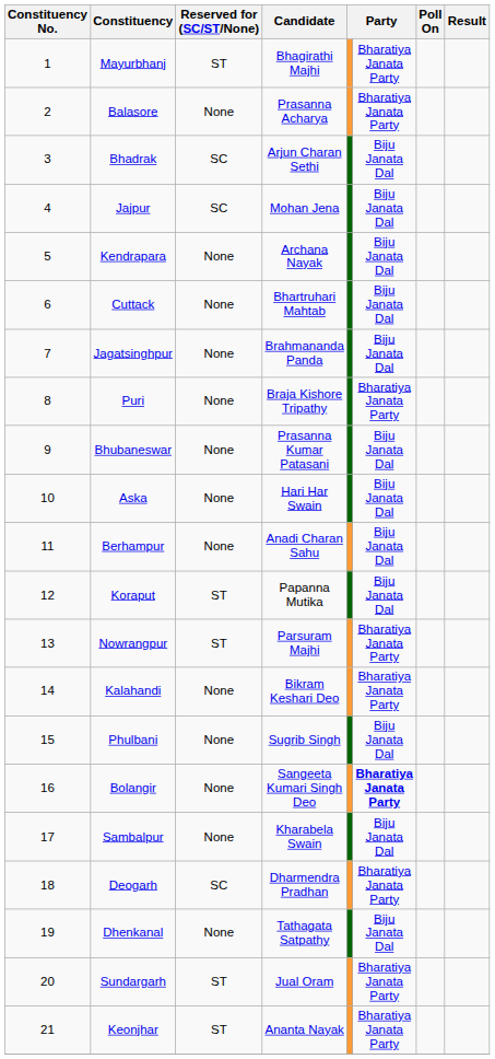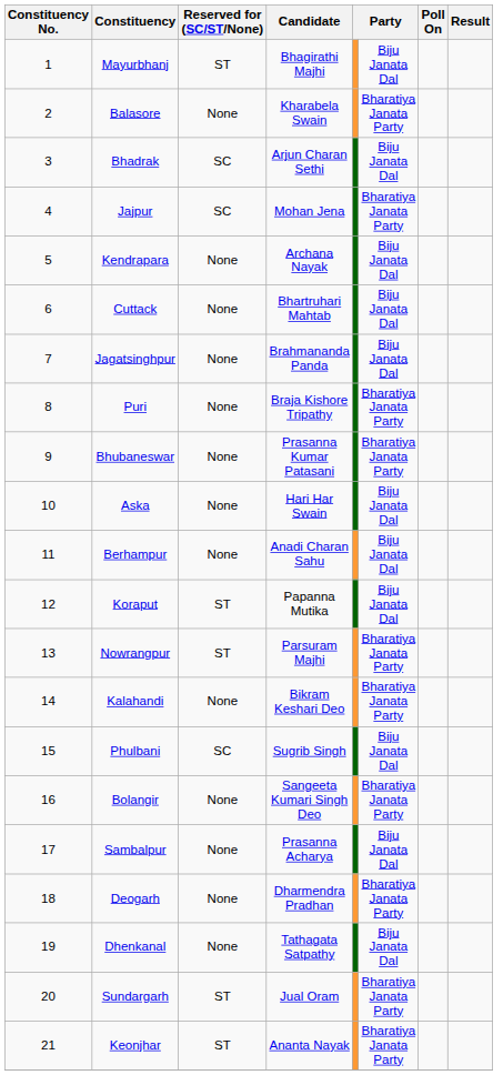 <table class="wikitable sortable" style="text-align:center">
 <tr>
 <th>Constituency No.</th>
 <th style="width:180px;">Constituency</th>
 <th>Reserved for<br>(<a href='#'>SC/ST</a>/None)</th>
 <th style="width:200px;">Candidate</th>
 <th colspan="2">Party</th>
 <th>Poll On</th>
 <th>Result</th>
 </tr>
 <tr>
 <td>1</td>
 <td><a href='#'>Mayurbhanj</a></td>
 <td>ST</td>
 <td><a href='#'>Bhagirathi Majhi</a></td>
 <td bgcolor=#FF9933></td>
-<td><a href='#'>Bharatiya Janata Party</a></td>
+<td><a href='#'>Biju Janata Dal</a></td>
 <td></td>
 <td></td>
 </tr>
 <tr>
 <td>2</td>
 <td><a href='#'>Balasore</a></td>
 <td>None</td>
-<td><a href='#'>Prasanna Acharya</a></td>
+<td><a href='#'>Kharabela Swain</a></td>
 <td bgcolor=#FF9933></td>
 <td><a href='#'>Bharatiya Janata Party</a></td>
 <td></td>
 <td></td>
 </tr>
 <tr>
 <td>3</td>
 <td><a href='#'>Bhadrak</a></td>
 <td>SC</td>
 <td><a href='#'>Arjun Charan Sethi</a></td>
 <td bgcolor=#006400></td>
 <td><a href='#'>Biju Janata Dal</a></td>
 <td></td>
 <td></td>
 </tr>
 <tr>
 <td>4</td>
 <td><a href='#'>Jajpur</a></td>
 <td>SC</td>
 <td><a href='#'>Mohan Jena</a></td>
 <td bgcolor=#006400></td>
-<td><a href='#'>Biju Janata Dal</a></td>
+<td><a href='#'>Bharatiya Janata Party</a></td>
 <td></td>
 <td></td>
 </tr>
 <tr>
 <td>5</td>
 <td><a href='#'>Kendrapara</a></td>
 <td>None</td>
 <td><a href='#'>Archana Nayak</a></td>
 <td bgcolor=#006400></td>
 <td><a href='#'>Biju Janata Dal</a></td>
 <td></td>
 <td></td>
 </tr>
 <tr>
 <td>6</td>
 <td><a href='#'>Cuttack</a></td>
 <td>None</td>
 <td><a href='#'>Bhartruhari Mahtab</a></td>
 <td bgcolor=#006400></td>
 <td><a href='#'>Biju Janata Dal</a></td>
 <td></td>
 <td></td>
 </tr>
 <tr>
 <td>7</td>
 <td><a href='#'>Jagatsinghpur</a></td>
 <td>None</td>
 <td><a href='#'>Brahmananda Panda</a></td>
 <td bgcolor=#006400></td>
 <td><a href='#'>Biju Janata Dal</a></td>
 <td></td>
 <td></td>
 </tr>
 <tr>
 <td>8</td>
 <td><a href='#'>Puri</a></td>
 <td>None</td>
 <td><a href='#'>Braja Kishore Tripathy</a></td>
 <td bgcolor=#006400></td>
 <td><a href='#'>Bharatiya Janata Party</a></td>
 <td></td>
 <td></td>
 </tr>
 <tr>
 <td>9</td>
 <td><a href='#'>Bhubaneswar</a></td>
 <td>None</td>
 <td><a href='#'>Prasanna Kumar Patasani</a></td>
 <td bgcolor=#006400></td>
-<td><a href='#'>Biju Janata Dal</a></td>
+<td><a href='#'>Bharatiya Janata Party</a></td>
 <td></td>
 <td></td>
 </tr>
 <tr>
 <td>10</td>
 <td><a href='#'>Aska</a></td>
 <td>None</td>
 <td><a href='#'>Hari Har Swain</a></td>
 <td bgcolor=#006400></td>
 <td><a href='#'>Biju Janata Dal</a></td>
 <td></td>
 <td></td>
 </tr>
 <tr>
 <td>11</td>
 <td><a href='#'>Berhampur</a></td>
 <td>None</td>
 <td><a href='#'>Anadi Charan Sahu</a></td>
 <td bgcolor=#FF9933></td>
 <td><a href='#'>Biju Janata Dal</a></td>
 <td></td>
 <td></td>
 </tr>
 <tr>
 <td>12</td>
 <td><a href='#'>Koraput</a></td>
 <td>ST</td>
 <td>Papanna Mutika</td>
 <td bgcolor=#006400></td>
 <td><a href='#'>Biju Janata Dal</a></td>
 <td></td>
 <td></td>
 </tr>
 <tr>
 <td>13</td>
 <td><a href='#'>Nowrangpur</a></td>
 <td>ST</td>
 <td><a href='#'>Parsuram Majhi</a></td>
 <td bgcolor=#FF9933></td>
 <td><a href='#'>Bharatiya Janata Party</a></td>
 <td></td>
 <td></td>
 </tr>
 <tr>
 <td>14</td>
 <td><a href='#'>Kalahandi</a></td>
 <td>None</td>
 <td><a href='#'>Bikram Keshari Deo</a></td>
 <td bgcolor=#FF9933></td>
 <td><a href='#'>Bharatiya Janata Party</a></td>
 <td></td>
 <td></td>
 </tr>
 <tr>
 <td>15</td>
 <td><a href='#'>Phulbani</a></td>
-<td>None</td>
+<td>SC</td>
 <td><a href='#'>Sugrib Singh</a></td>
 <td bgcolor=#006400></td>
 <td><a href='#'>Biju Janata Dal</a></td>
 <td></td>
 <td></td>
 </tr>
 <tr>
 <td>16</td>
 <td><a href='#'>Bolangir</a></td>
 <td>None</td>
 <td><a href='#'>Sangeeta Kumari Singh Deo</a></td>
 <td bgcolor=#FF9933></td>
-<td><strong><a href='#'>Bharatiya Janata Party</a></strong></td>
+<td><a href='#'>Bharatiya Janata Party</a></td>
 <td></td>
 <td></td>
 </tr>
 <tr>
 <td>17</td>
 <td><a href='#'>Sambalpur</a></td>
 <td>None</td>
-<td><a href='#'>Kharabela Swain</a></td>
+<td><a href='#'>Prasanna Acharya</a></td>
 <td bgcolor=#006400></td>
 <td><a href='#'>Biju Janata Dal</a></td>
 <td></td>
 <td></td>
 </tr>
 <tr>
 <td>18</td>
 <td><a href='#'>Deogarh</a></td>
-<td>SC</td>
+<td>None</td>
 <td><a href='#'>Dharmendra Pradhan</a></td>
 <td bgcolor=#FF9933></td>
 <td><a href='#'>Bharatiya Janata Party</a></td>
 <td></td>
 <td></td>
 </tr>
 <tr>
 <td>19</td>
 <td><a href='#'>Dhenkanal</a></td>
 <td>None</td>
 <td><a href='#'>Tathagata Satpathy</a></td>
 <td bgcolor=#006400></td>
 <td><a href='#'>Biju Janata Dal</a></td>
 <td></td>
 <td></td>
 </tr>
 <tr>
 <td>20</td>
 <td><a href='#'>Sundargarh</a></td>
 <td>ST</td>
 <td><a href='#'>Jual Oram</a></td>
 <td bgcolor=#FF9933></td>
 <td><a href='#'>Bharatiya Janata Party</a></td>
 <td></td>
 <td></td>
 </tr>
 <tr>
 <td>21</td>
 <td><a href='#'>Keonjhar</a></td>
 <td>ST</td>
 <td><a href='#'>Ananta Nayak</a></td>
 <td bgcolor=#FF9933></td>
 <td><a href='#'>Bharatiya Janata Party</a></td>
 <td></td>
 <td></td>
 </tr>
 <tr>
 </tr>
 </table>
